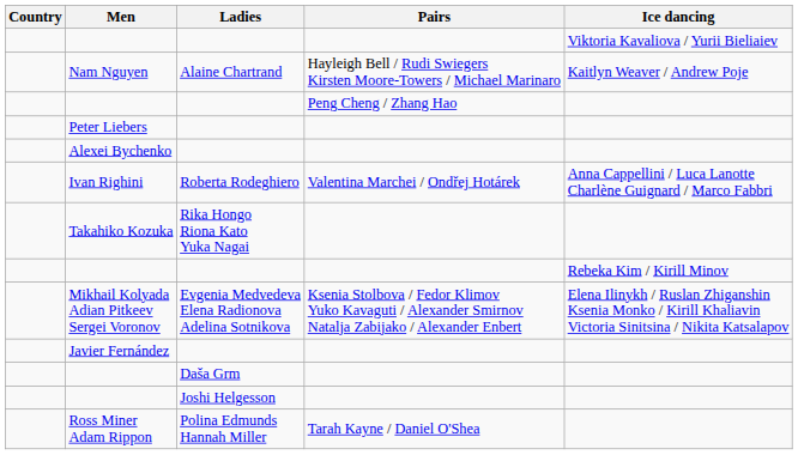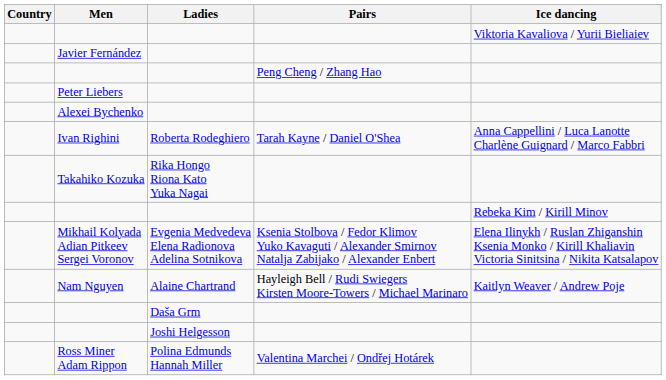 <table class="wikitable">
 <tr>
 <th>Country</th>
 <th>Men</th>
 <th>Ladies</th>
 <th>Pairs</th>
 <th>Ice dancing</th>
 </tr>
 <tr>
 <td></td>
 <td></td>
 <td></td>
 <td></td>
 <td><a href='#'>Viktoria Kavaliova</a> / <a href='#'>Yurii Bieliaiev</a></td>
 </tr>
 <tr>
 <td></td>
-<td><a href='#'>Nam Nguyen</a></td>
-<td><a href='#'>Alaine Chartrand</a></td>
-<td>Hayleigh Bell / <a href='#'>Rudi Swiegers</a> <br> <a href='#'>Kirsten Moore-Towers</a> / <a href='#'>Michael Marinaro</a></td>
-<td><a href='#'>Kaitlyn Weaver</a> / <a href='#'>Andrew Poje</a></td>
+<td><a href='#'>Javier Fernández</a></td>
+<td></td>
+<td></td>
+<td></td>
 </tr>
 <tr>
 <td></td>
 <td></td>
 <td></td>
 <td><a href='#'>Peng Cheng</a> / <a href='#'>Zhang Hao</a></td>
 <td></td>
 </tr>
 <tr>
 <td></td>
 <td><a href='#'>Peter Liebers</a></td>
 <td></td>
 <td></td>
 <td></td>
 </tr>
 <tr>
 <td></td>
 <td><a href='#'>Alexei Bychenko</a></td>
 <td></td>
 <td></td>
 <td></td>
 </tr>
 <tr>
 <td></td>
 <td><a href='#'>Ivan Righini</a></td>
 <td><a href='#'>Roberta Rodeghiero</a></td>
-<td><a href='#'>Valentina Marchei</a> / <a href='#'>Ondřej Hotárek</a></td>
+<td><a href='#'>Tarah Kayne</a> / <a href='#'>Daniel O'Shea</a></td>
 <td><a href='#'>Anna Cappellini</a> / <a href='#'>Luca Lanotte</a> <br> <a href='#'>Charlène Guignard</a> / <a href='#'>Marco Fabbri</a></td>
 </tr>
 <tr>
 <td></td>
 <td><a href='#'>Takahiko Kozuka</a></td>
 <td><a href='#'>Rika Hongo</a> <br> <a href='#'>Riona Kato</a> <br> <a href='#'>Yuka Nagai</a></td>
 <td></td>
 <td></td>
 </tr>
 <tr>
 <td></td>
 <td></td>
 <td></td>
 <td></td>
 <td><a href='#'>Rebeka Kim</a> / <a href='#'>Kirill Minov</a></td>
 </tr>
 <tr>
 <td></td>
 <td><a href='#'>Mikhail Kolyada</a> <br> <a href='#'>Adian Pitkeev</a> <br> <a href='#'>Sergei Voronov</a></td>
 <td><a href='#'>Evgenia Medvedeva</a> <br> <a href='#'>Elena Radionova</a> <br> <a href='#'>Adelina Sotnikova</a></td>
 <td><a href='#'>Ksenia Stolbova</a> / <a href='#'>Fedor Klimov</a> <br> <a href='#'>Yuko Kavaguti</a> / <a href='#'>Alexander Smirnov</a> <br> <a href='#'>Natalja Zabijako</a> / <a href='#'>Alexander Enbert</a></td>
 <td><a href='#'>Elena Ilinykh</a> / <a href='#'>Ruslan Zhiganshin</a> <br> <a href='#'>Ksenia Monko</a> / <a href='#'>Kirill Khaliavin</a> <br> <a href='#'>Victoria Sinitsina</a> / <a href='#'>Nikita Katsalapov</a></td>
 </tr>
 <tr>
 <td></td>
-<td><a href='#'>Javier Fernández</a></td>
-<td></td>
-<td></td>
-<td></td>
+<td><a href='#'>Nam Nguyen</a></td>
+<td><a href='#'>Alaine Chartrand</a></td>
+<td>Hayleigh Bell / <a href='#'>Rudi Swiegers</a> <br> <a href='#'>Kirsten Moore-Towers</a> / <a href='#'>Michael Marinaro</a></td>
+<td><a href='#'>Kaitlyn Weaver</a> / <a href='#'>Andrew Poje</a></td>
 </tr>
 <tr>
 <td></td>
 <td></td>
 <td><a href='#'>Daša Grm</a></td>
 <td></td>
 <td></td>
 </tr>
 <tr>
 <td></td>
 <td></td>
 <td><a href='#'>Joshi Helgesson</a></td>
 <td></td>
 <td></td>
 </tr>
 <tr>
 <td></td>
 <td><a href='#'>Ross Miner</a> <br> <a href='#'>Adam Rippon</a></td>
 <td><a href='#'>Polina Edmunds</a> <br> <a href='#'>Hannah Miller</a></td>
-<td><a href='#'>Tarah Kayne</a> / <a href='#'>Daniel O'Shea</a></td>
+<td><a href='#'>Valentina Marchei</a> / <a href='#'>Ondřej Hotárek</a></td>
 <td></td>
 </tr>
 </table>
